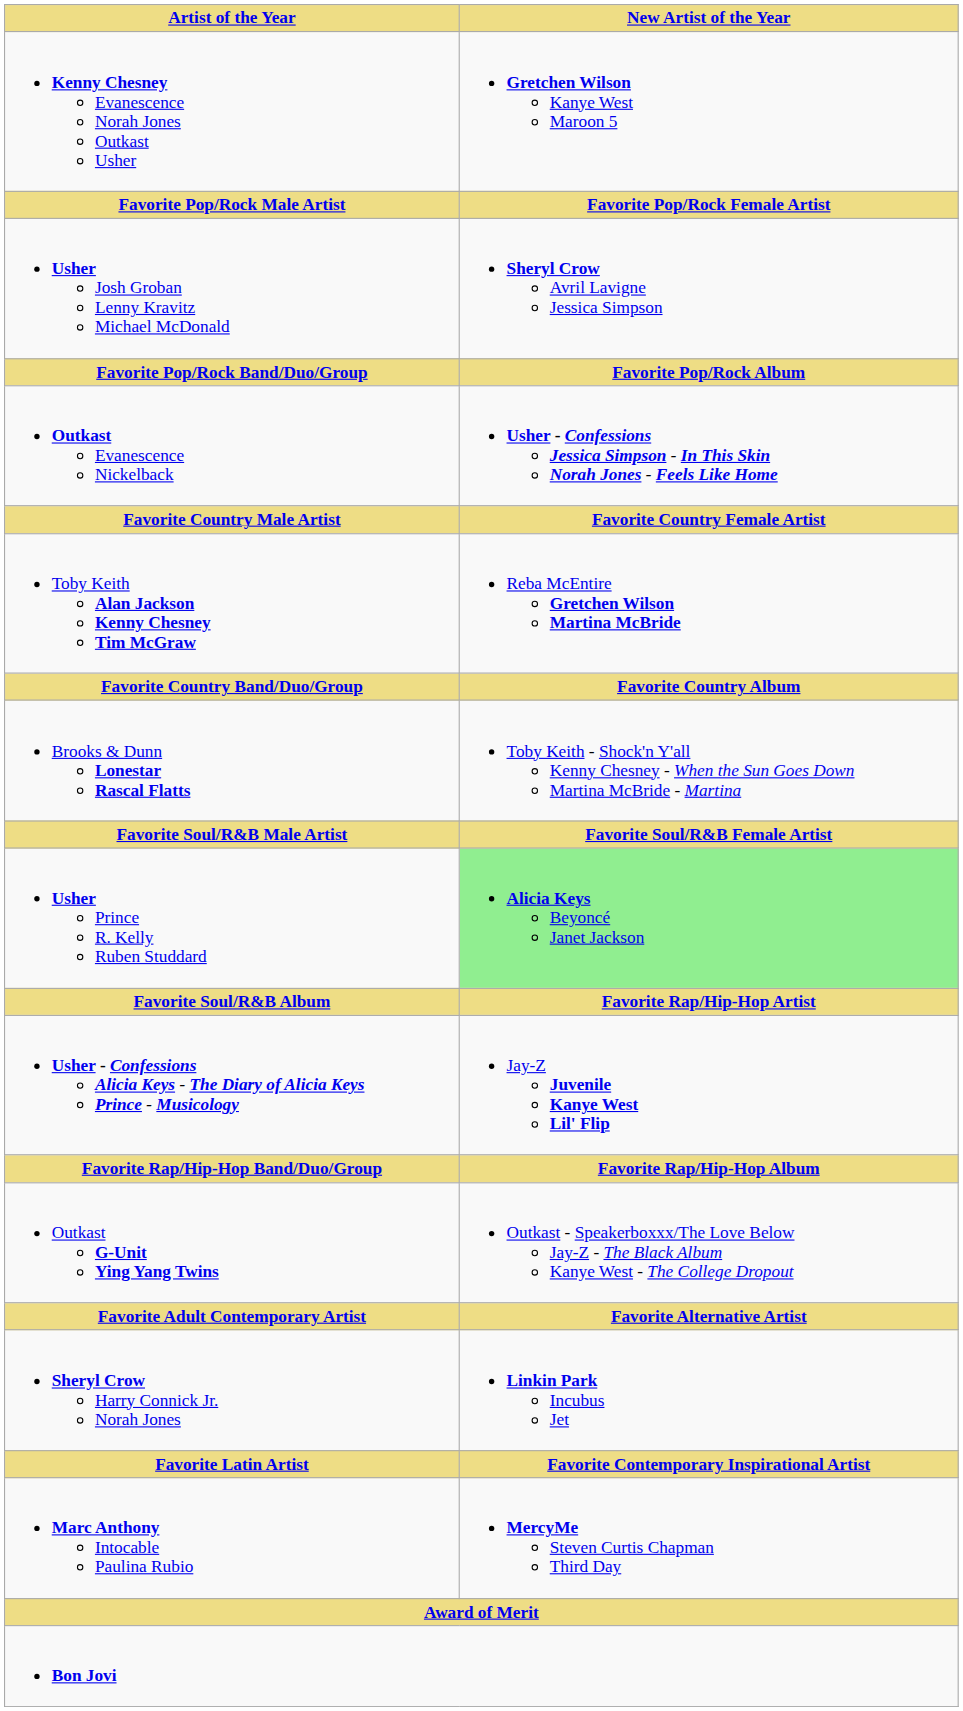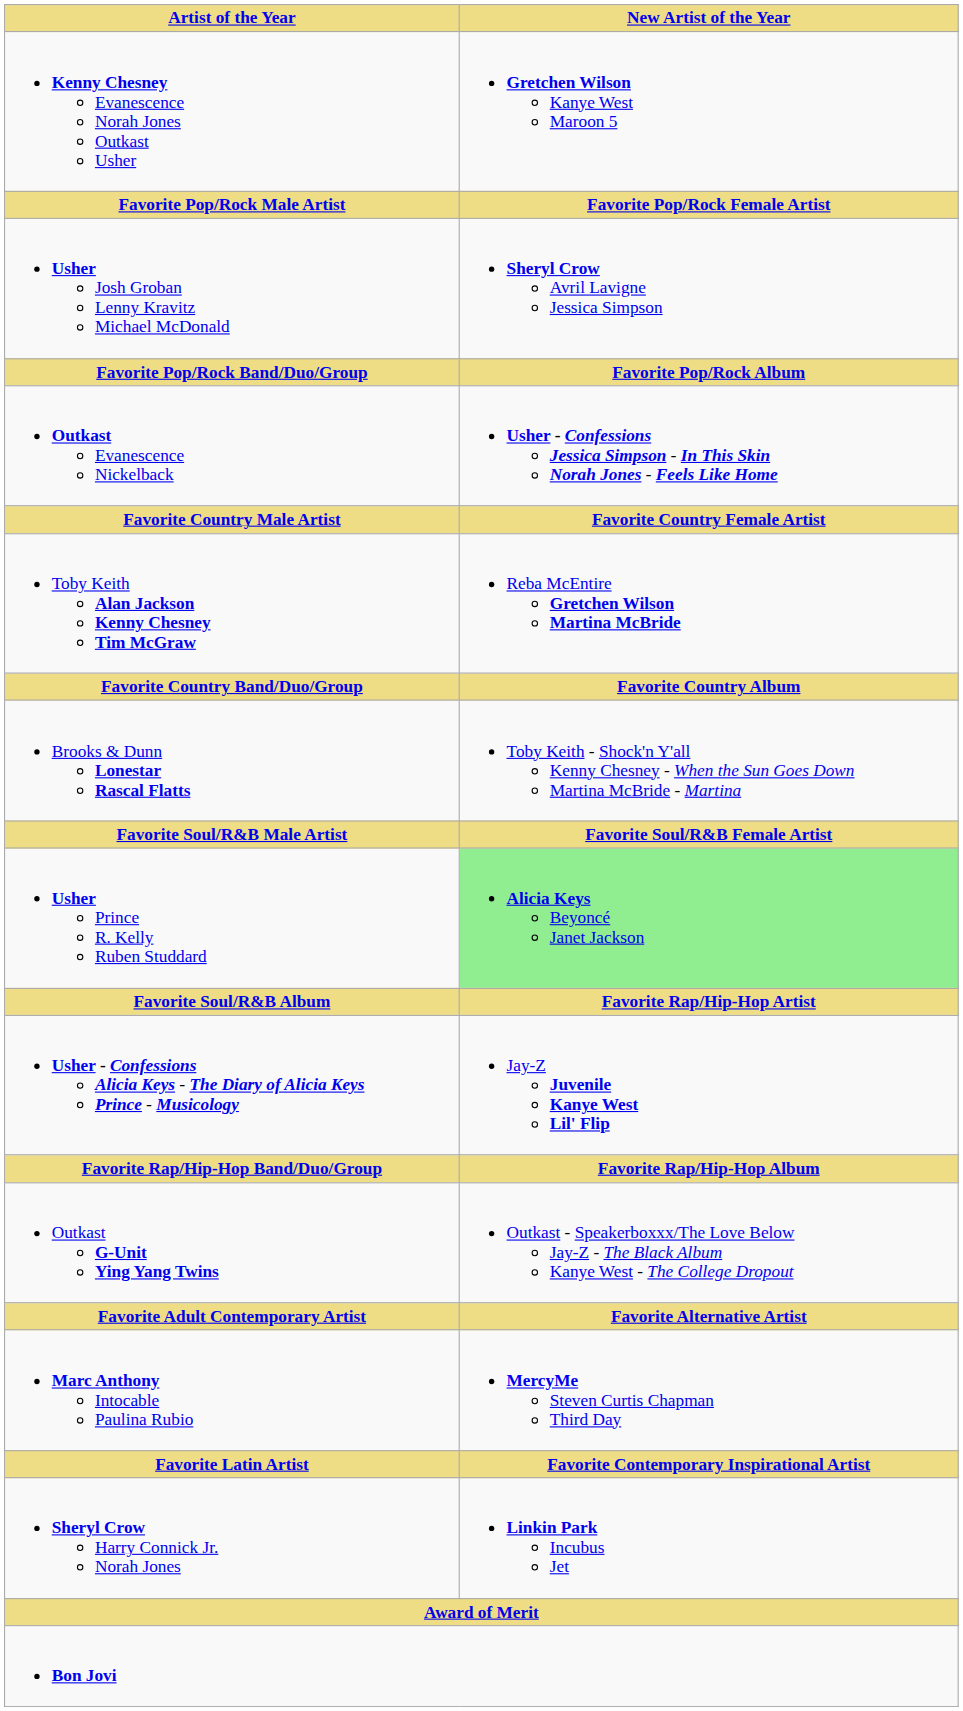 <table class=wikitable width="100%">
 <tr>
 <th style="background:#EEDD85; width=50%"><a href='#'>Artist of the Year</a></th>
 <th style="background:#EEDD85; width=50%"><a href='#'>New Artist of the Year</a></th>
 </tr>
 <tr>
 <td valign="top"><br><ul><li><strong><a href='#'>Kenny Chesney</a></strong><ul><li><a href='#'>Evanescence</a></li><li><a href='#'>Norah Jones</a></li><li><a href='#'>Outkast</a></li><li><a href='#'>Usher</a></li></ul></li></ul></td>
 <td valign="top"><br><ul><li><strong><a href='#'>Gretchen Wilson</a></strong><ul><li><a href='#'>Kanye West</a></li><li><a href='#'>Maroon 5</a></li></ul></li></ul></td>
 </tr>
 <tr>
 <th style="background:#EEDD85; width=50%"><a href='#'>Favorite Pop/Rock Male Artist</a></th>
 <th style="background:#EEDD85; width=50%"><a href='#'>Favorite Pop/Rock Female Artist</a></th>
 </tr>
 <tr>
 <td valign="top"><br><ul><li><strong><a href='#'>Usher</a></strong><ul><li><a href='#'>Josh Groban</a></li><li><a href='#'>Lenny Kravitz</a></li><li><a href='#'>Michael McDonald</a></li></ul></li></ul></td>
 <td valign="top"><br><ul><li><strong><a href='#'>Sheryl Crow</a></strong><ul><li><a href='#'>Avril Lavigne</a></li><li><a href='#'>Jessica Simpson</a></li></ul></li></ul></td>
 </tr>
 <tr>
 <th style="background:#EEDD85; width=50%"><a href='#'>Favorite Pop/Rock Band/Duo/Group</a></th>
 <th style="background:#EEDD85; width=50%"><a href='#'>Favorite Pop/Rock Album</a></th>
 </tr>
 <tr>
 <td valign="top"><br><ul><li><strong><a href='#'>Outkast</a></strong><ul><li><a href='#'>Evanescence</a></li><li><a href='#'>Nickelback</a></li></ul></li></ul></td>
 <td valign="top"><br><ul><li><strong><a href='#'>Usher</a> - <em><a href='#'>Confessions</a><strong><em><ul><li><a href='#'>Jessica Simpson</a> - </em><a href='#'>In This Skin</a><em></li><li><a href='#'>Norah Jones</a> - </em><a href='#'>Feels Like Home</a><em></li></ul></li></ul></td>
 </tr>
 <tr>
 <th style="background:#EEDD85; width=50%"><a href='#'>Favorite Country Male Artist</a></th>
 <th style="background:#EEDD85; width=50%"><a href='#'>Favorite Country Female Artist</a></th>
 </tr>
 <tr>
 <td valign="top"><br><ul><li></strong><a href='#'>Toby Keith</a><strong><ul><li><a href='#'>Alan Jackson</a></li><li><a href='#'>Kenny Chesney</a></li><li><a href='#'>Tim McGraw</a></li></ul></li></ul></td>
 <td valign="top"><br><ul><li></strong><a href='#'>Reba McEntire</a><strong><ul><li><a href='#'>Gretchen Wilson</a></li><li><a href='#'>Martina McBride</a></li></ul></li></ul></td>
 </tr>
 <tr>
 <th style="background:#EEDD85; width=50%"><a href='#'>Favorite Country Band/Duo/Group</a></th>
 <th style="background:#EEDD85; width=50%"><a href='#'>Favorite Country Album</a></th>
 </tr>
 <tr>
 <td valign="top"><br><ul><li></strong><a href='#'>Brooks & Dunn</a><strong><ul><li><a href='#'>Lonestar</a></li><li><a href='#'>Rascal Flatts</a></li></ul></li></ul></td>
 <td valign="top"><br><ul><li></strong><a href='#'>Toby Keith</a> - </em><a href='#'>Shock'n Y'all</a></em></strong><ul><li><a href='#'>Kenny Chesney</a> - <em><a href='#'>When the Sun Goes Down</a></em></li><li><a href='#'>Martina McBride</a> - <em><a href='#'>Martina</a></em></li></ul></li></ul></td>
 </tr>
 <tr>
 <th style="background:#EEDD85; width=50%"><a href='#'>Favorite Soul/R&B Male Artist</a></th>
 <th style="background:#EEDD85; width=50%"><a href='#'>Favorite Soul/R&B Female Artist</a></th>
 </tr>
 <tr>
 <td valign="top"><br><ul><li><strong><a href='#'>Usher</a></strong><ul><li><a href='#'>Prince</a></li><li><a href='#'>R. Kelly</a></li><li><a href='#'>Ruben Studdard</a></li></ul></li></ul></td>
 <td valign="top" style="background: lightgreen;"><br><ul><li><strong><a href='#'>Alicia Keys</a></strong><ul><li><a href='#'>Beyoncé</a></li><li><a href='#'>Janet Jackson</a></li></ul></li></ul></td>
 </tr>
 <tr>
 <th style="background:#EEDD85; width=50%"><a href='#'>Favorite Soul/R&B Album</a></th>
 <th style="background:#EEDD85; width=50%"><a href='#'>Favorite Rap/Hip-Hop Artist</a></th>
 </tr>
 <tr>
 <td valign="top"><br><ul><li><strong><a href='#'>Usher</a> - <em><a href='#'>Confessions</a><strong><em><ul><li><a href='#'>Alicia Keys</a> - </em><a href='#'>The Diary of Alicia Keys</a><em></li><li><a href='#'>Prince</a> - </em><a href='#'>Musicology</a><em></li></ul></li></ul></td>
 <td valign="top"><br><ul><li></strong><a href='#'>Jay-Z</a><strong><ul><li><a href='#'>Juvenile</a></li><li><a href='#'>Kanye West</a></li><li><a href='#'>Lil' Flip</a></li></ul></li></ul></td>
 </tr>
 <tr>
 <th style="background:#EEDD85; width=50%"><a href='#'>Favorite Rap/Hip-Hop Band/Duo/Group</a></th>
 <th style="background:#EEDD85; width=50%"><a href='#'>Favorite Rap/Hip-Hop Album</a></th>
 </tr>
 <tr>
 <td valign="top"><br><ul><li></strong><a href='#'>Outkast</a><strong><ul><li><a href='#'>G-Unit</a></li><li><a href='#'>Ying Yang Twins</a></li></ul></li></ul></td>
 <td valign="top"><br><ul><li></strong><a href='#'>Outkast</a> - </em><a href='#'>Speakerboxxx/The Love Below</a></em></strong><ul><li><a href='#'>Jay-Z</a> - <em><a href='#'>The Black Album</a></em></li><li><a href='#'>Kanye West</a> - <em><a href='#'>The College Dropout</a></em></li></ul></li></ul></td>
 </tr>
 <tr>
 <th style="background:#EEDD85; width=50%"><a href='#'>Favorite Adult Contemporary Artist</a></th>
 <th style="background:#EEDD85; width=50%"><a href='#'>Favorite Alternative Artist</a></th>
 </tr>
 <tr>
-<td valign="top"><br><ul><li><strong><a href='#'>Sheryl Crow</a></strong><ul><li><a href='#'>Harry Connick Jr.</a></li><li><a href='#'>Norah Jones</a></li></ul></li></ul></td>
-<td valign="top"><br><ul><li><strong><a href='#'>Linkin Park</a></strong><ul><li><a href='#'>Incubus</a></li><li><a href='#'>Jet</a></li></ul></li></ul></td>
+<td valign="top"><br><ul><li><strong><a href='#'>Marc Anthony</a></strong><ul><li><a href='#'>Intocable</a></li><li><a href='#'>Paulina Rubio</a></li></ul></li></ul></td>
+<td valign="top"><br><ul><li><strong><a href='#'>MercyMe</a></strong><ul><li><a href='#'>Steven Curtis Chapman</a></li><li><a href='#'>Third Day</a></li></ul></li></ul></td>
 </tr>
 <tr>
 <th style="background:#EEDD85; width=50%"><a href='#'>Favorite Latin Artist</a></th>
 <th style="background:#EEDD85; width=50%"><a href='#'>Favorite Contemporary Inspirational Artist</a></th>
 </tr>
 <tr>
-<td valign="top"><br><ul><li><strong><a href='#'>Marc Anthony</a></strong><ul><li><a href='#'>Intocable</a></li><li><a href='#'>Paulina Rubio</a></li></ul></li></ul></td>
-<td valign="top"><br><ul><li><strong><a href='#'>MercyMe</a></strong><ul><li><a href='#'>Steven Curtis Chapman</a></li><li><a href='#'>Third Day</a></li></ul></li></ul></td>
+<td valign="top"><br><ul><li><strong><a href='#'>Sheryl Crow</a></strong><ul><li><a href='#'>Harry Connick Jr.</a></li><li><a href='#'>Norah Jones</a></li></ul></li></ul></td>
+<td valign="top"><br><ul><li><strong><a href='#'>Linkin Park</a></strong><ul><li><a href='#'>Incubus</a></li><li><a href='#'>Jet</a></li></ul></li></ul></td>
 </tr>
 <tr>
 <th style="background:#EEDD85; width=50%" colspan="2"><a href='#'>Award of Merit</a></th>
 </tr>
 <tr>
 <td valign="top" colspan="2"><br><ul><li><strong><a href='#'>Bon Jovi</a></strong></li></ul></td>
 </tr>
 </table>
